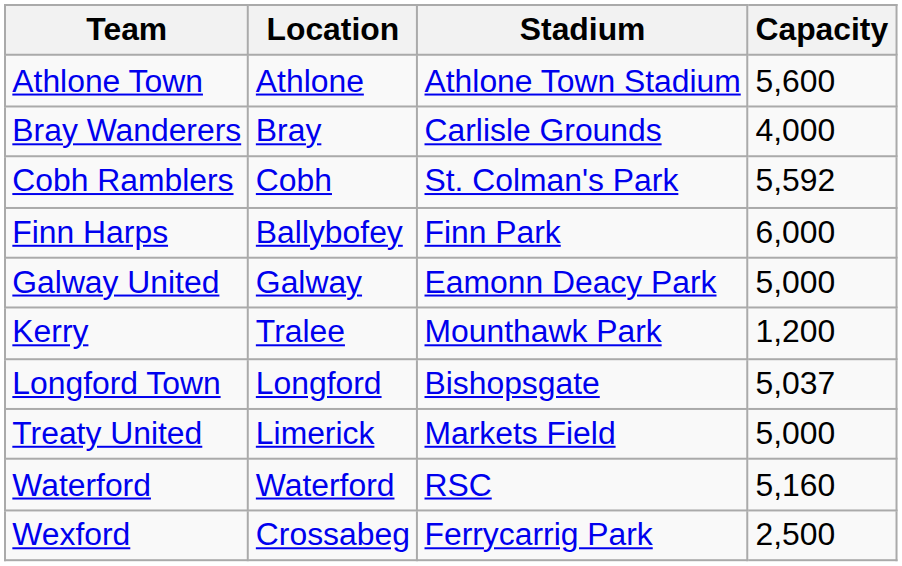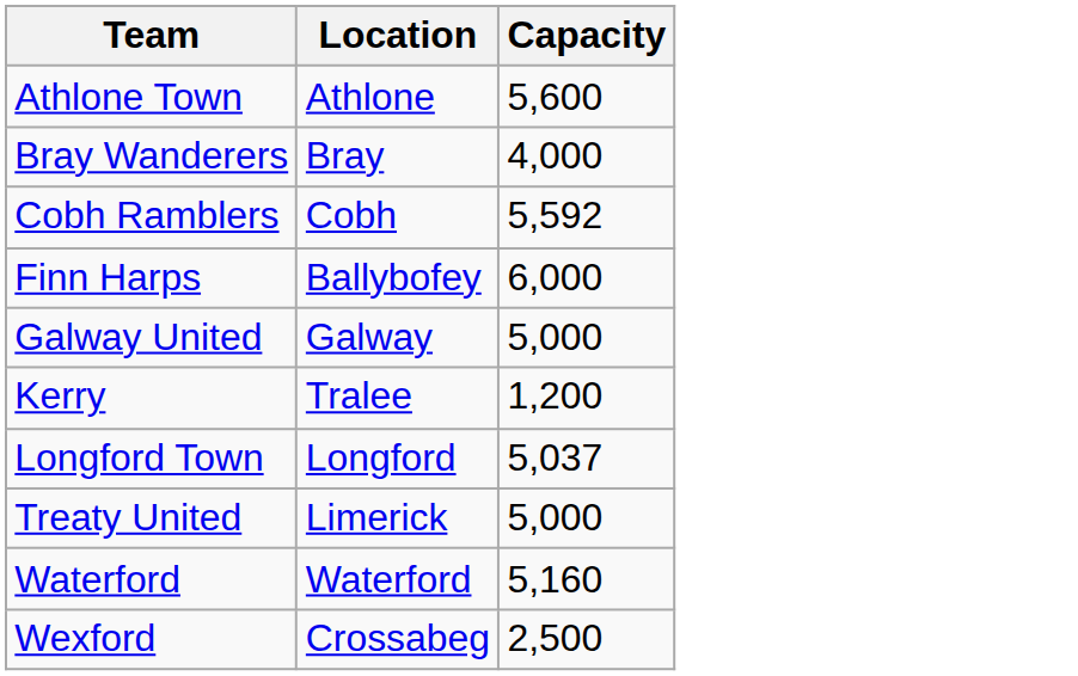 <table class="wikitable sortable">
 <tr>
 <th>Team</th>
 <th>Location</th>
-<th>Stadium</th>
 <th>Capacity</th>
 </tr>
 <tr>
 <td><a href='#'>Athlone Town</a></td>
 <td><a href='#'>Athlone</a></td>
-<td><a href='#'>Athlone Town Stadium</a></td>
 <td>5,600</td>
 </tr>
 <tr>
 <td><a href='#'>Bray Wanderers</a></td>
 <td><a href='#'>Bray</a></td>
-<td><a href='#'>Carlisle Grounds</a></td>
 <td>4,000</td>
 </tr>
 <tr>
 <td><a href='#'>Cobh Ramblers</a></td>
 <td><a href='#'>Cobh</a></td>
-<td><a href='#'>St. Colman's Park</a></td>
 <td>5,592</td>
 </tr>
 <tr>
 <td><a href='#'>Finn Harps</a></td>
 <td><a href='#'>Ballybofey</a></td>
-<td><a href='#'>Finn Park</a></td>
 <td>6,000</td>
 </tr>
 <tr>
 <td><a href='#'>Galway United</a></td>
 <td><a href='#'>Galway</a></td>
-<td><a href='#'>Eamonn Deacy Park</a></td>
 <td>5,000</td>
 </tr>
 <tr>
 <td><a href='#'>Kerry</a></td>
 <td><a href='#'>Tralee</a></td>
-<td><a href='#'>Mounthawk Park</a></td>
 <td>1,200</td>
 </tr>
 <tr>
 <td><a href='#'>Longford Town</a></td>
 <td><a href='#'>Longford</a></td>
-<td><a href='#'>Bishopsgate</a></td>
 <td>5,037</td>
 </tr>
 <tr>
 <td><a href='#'>Treaty United</a></td>
 <td><a href='#'>Limerick</a></td>
-<td><a href='#'>Markets Field</a></td>
 <td>5,000</td>
 </tr>
 <tr>
 <td><a href='#'>Waterford</a></td>
 <td><a href='#'>Waterford</a></td>
-<td><a href='#'>RSC</a></td>
 <td>5,160</td>
 </tr>
 <tr>
 <td><a href='#'>Wexford</a></td>
 <td><a href='#'>Crossabeg</a></td>
-<td><a href='#'>Ferrycarrig Park</a></td>
 <td>2,500</td>
 </tr>
 </table>
